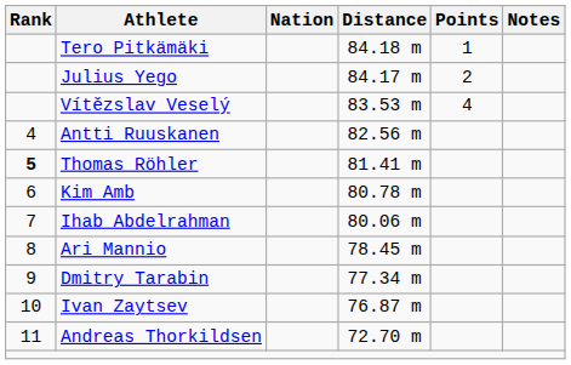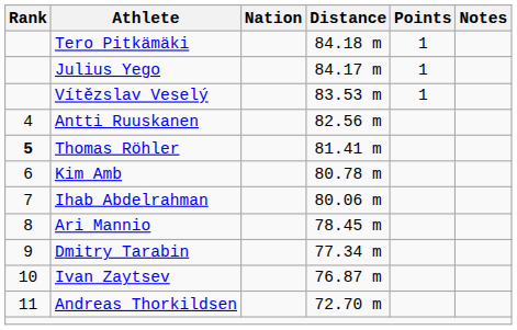 <table class="wikitable sortable" style="text-align:center;">
 <tr>
 <th scope="col" style="width: 10px;">Rank</th>
 <th scope="col">Athlete</th>
 <th scope="col">Nation</th>
 <th scope="col">Distance</th>
 <th scope="col">Points</th>
 <th scope="col">Notes</th>
 </tr>
 <tr>
 <td></td>
 <td align="left"><a href='#'>Tero Pitkämäki</a></td>
 <td align="left"></td>
 <td>84.18 m</td>
 <td>1</td>
 <td></td>
 </tr>
 <tr>
 <td></td>
 <td align="left"><a href='#'>Julius Yego</a></td>
 <td align="left"></td>
 <td>84.17 m</td>
-<td>2</td>
+<td>1</td>
 <td></td>
 </tr>
 <tr>
 <td></td>
 <td align="left"><a href='#'>Vítězslav Veselý</a></td>
 <td align="left"></td>
 <td>83.53 m</td>
-<td>4</td>
+<td>1</td>
 <td></td>
 </tr>
 <tr>
 <td>4</td>
 <td align="left"><a href='#'>Antti Ruuskanen</a></td>
 <td align="left"></td>
 <td>82.56 m</td>
 <td></td>
 <td></td>
 </tr>
 <tr>
 <td><strong>5</strong></td>
 <td align="left"><a href='#'>Thomas Röhler</a></td>
 <td align="left"></td>
 <td>81.41 m</td>
 <td></td>
 <td></td>
 </tr>
 <tr>
 <td>6</td>
 <td align="left"><a href='#'>Kim Amb</a></td>
 <td align="left"></td>
 <td>80.78 m</td>
 <td></td>
 <td></td>
 </tr>
 <tr>
 <td>7</td>
 <td align="left"><a href='#'>Ihab Abdelrahman</a></td>
 <td align="left"></td>
 <td>80.06 m</td>
 <td></td>
 <td></td>
 </tr>
 <tr>
 <td>8</td>
 <td align="left"><a href='#'>Ari Mannio</a></td>
 <td align="left"></td>
 <td>78.45 m</td>
 <td></td>
 <td></td>
 </tr>
 <tr>
 <td>9</td>
 <td align="left"><a href='#'>Dmitry Tarabin</a></td>
 <td align="left"></td>
 <td>77.34 m</td>
 <td></td>
 <td></td>
 </tr>
 <tr>
 <td>10</td>
 <td align="left"><a href='#'>Ivan Zaytsev</a></td>
 <td align="left"></td>
 <td>76.87 m</td>
 <td></td>
 <td></td>
 </tr>
 <tr>
 <td>11</td>
 <td align="left"><a href='#'>Andreas Thorkildsen</a></td>
 <td align="left"></td>
 <td>72.70 m</td>
 <td></td>
 <td></td>
 </tr>
 <tr class="sortbottom">
 <td colspan="6"></td>
 </tr>
 </table>
